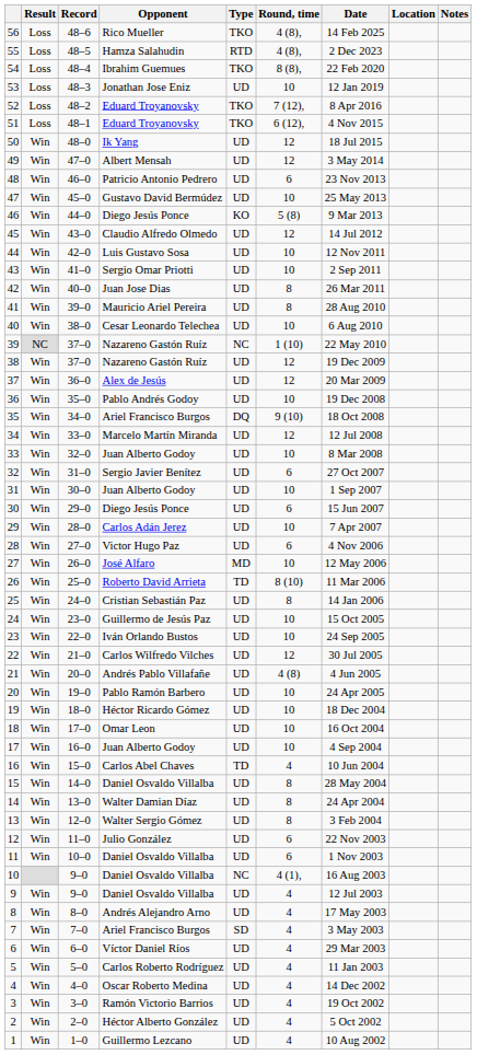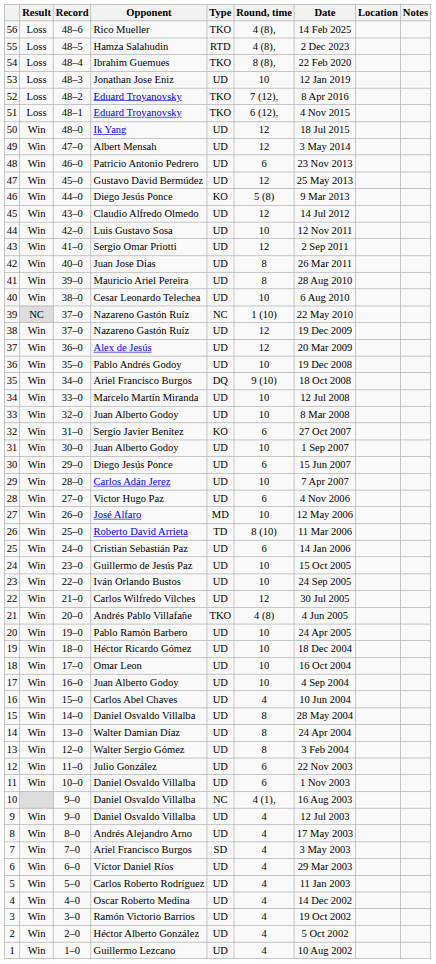 <table class=wikitable style=text-align:center>
 <tr>
 <th></th>
 <th>Result</th>
 <th>Record</th>
 <th>Opponent</th>
 <th>Type</th>
 <th>Round, time</th>
 <th>Date</th>
 <th>Location</th>
 <th>Notes</th>
 </tr>
 <tr>
 <td>56</td>
 <td>Loss</td>
 <td>48–6 </td>
 <td align=left>Rico Mueller</td>
 <td>TKO</td>
 <td>4 (8), </td>
 <td>14 Feb 2025</td>
 <td align=left></td>
 <td align=left></td>
 </tr>
 <tr>
 <td>55</td>
 <td>Loss</td>
 <td>48–5 </td>
 <td align=left>Hamza Salahudin</td>
 <td>RTD</td>
 <td>4 (8), </td>
 <td>2 Dec 2023</td>
 <td align=left></td>
 <td align=left></td>
 </tr>
 <tr>
 <td>54</td>
 <td>Loss</td>
 <td>48–4 </td>
 <td align=left>Ibrahim Guemues</td>
 <td>TKO</td>
 <td>8 (8), </td>
 <td>22 Feb 2020</td>
 <td align=left></td>
 <td align=left></td>
 </tr>
 <tr>
 <td>53</td>
 <td>Loss</td>
 <td>48–3 </td>
 <td align=left>Jonathan Jose Eniz</td>
 <td>UD</td>
 <td>10</td>
 <td>12 Jan 2019</td>
 <td align=left></td>
 <td align=left></td>
 </tr>
 <tr>
 <td>52</td>
 <td>Loss</td>
 <td>48–2 </td>
 <td align=left><a href='#'>Eduard Troyanovsky</a></td>
 <td>TKO</td>
 <td>7 (12), </td>
 <td>8 Apr 2016</td>
 <td align=left></td>
 <td align=left></td>
 </tr>
 <tr>
 <td>51</td>
 <td>Loss</td>
 <td>48–1 </td>
 <td align=left><a href='#'>Eduard Troyanovsky</a></td>
 <td>TKO</td>
 <td>6 (12), </td>
 <td>4 Nov 2015</td>
 <td align=left></td>
 <td align=left></td>
 </tr>
 <tr>
 <td>50</td>
 <td>Win</td>
 <td>48–0 </td>
 <td align=left><a href='#'>Ik Yang</a></td>
 <td>UD</td>
 <td>12</td>
 <td>18 Jul 2015</td>
 <td align=left></td>
 <td align=left></td>
 </tr>
 <tr>
 <td>49</td>
 <td>Win</td>
 <td>47–0 </td>
 <td align=left>Albert Mensah</td>
 <td>UD</td>
 <td>12</td>
 <td>3 May 2014</td>
 <td align=left></td>
 <td align=left></td>
 </tr>
 <tr>
 <td>48</td>
 <td>Win</td>
 <td>46–0 </td>
 <td align=left>Patricio Antonio Pedrero</td>
 <td>UD</td>
 <td>6</td>
 <td>23 Nov 2013</td>
 <td align=left></td>
 <td align=left></td>
 </tr>
 <tr>
 <td>47</td>
 <td>Win</td>
 <td>45–0 </td>
 <td align=left>Gustavo David Bermúdez</td>
 <td>UD</td>
-<td>10</td>
+<td>12</td>
 <td>25 May 2013</td>
 <td align=left></td>
 <td align=left></td>
 </tr>
 <tr>
 <td>46</td>
 <td>Win</td>
 <td>44–0 </td>
 <td align=left>Diego Jesús Ponce</td>
 <td>KO</td>
 <td>5 (8)</td>
 <td>9 Mar 2013</td>
 <td align=left></td>
 <td align=left></td>
 </tr>
 <tr>
 <td>45</td>
 <td>Win</td>
 <td>43–0 </td>
 <td align=left>Claudio Alfredo Olmedo</td>
 <td>UD</td>
 <td>12</td>
 <td>14 Jul 2012</td>
 <td align=left></td>
 <td align=left></td>
 </tr>
 <tr>
 <td>44</td>
 <td>Win</td>
 <td>42–0 </td>
 <td align=left>Luis Gustavo Sosa</td>
 <td>UD</td>
 <td>10</td>
 <td>12 Nov 2011</td>
 <td align=left></td>
 <td align=left></td>
 </tr>
 <tr>
 <td>43</td>
 <td>Win</td>
 <td>41–0 </td>
 <td align=left>Sergio Omar Priotti</td>
 <td>UD</td>
-<td>10</td>
+<td>12</td>
 <td>2 Sep 2011</td>
 <td align=left></td>
 <td align=left></td>
 </tr>
 <tr>
 <td>42</td>
 <td>Win</td>
 <td>40–0 </td>
 <td align=left>Juan Jose Dias</td>
 <td>UD</td>
 <td>8</td>
 <td>26 Mar 2011</td>
 <td align=left></td>
 <td align=left></td>
 </tr>
 <tr>
 <td>41</td>
 <td>Win</td>
 <td>39–0 </td>
 <td align=left>Mauricio Ariel Pereira</td>
 <td>UD</td>
 <td>8</td>
 <td>28 Aug 2010</td>
 <td align=left></td>
 <td align=left></td>
 </tr>
 <tr>
 <td>40</td>
 <td>Win</td>
 <td>38–0 </td>
 <td align=left>Cesar Leonardo Telechea</td>
 <td>UD</td>
 <td>10</td>
 <td>6 Aug 2010</td>
 <td align=left></td>
 <td align=left></td>
 </tr>
 <tr>
 <td>39</td>
 <td style="background:#DDD">NC</td>
 <td>37–0 </td>
 <td align=left>Nazareno Gastón Ruíz</td>
 <td>NC</td>
 <td>1 (10)</td>
 <td>22 May 2010</td>
 <td align=left></td>
 <td align=left></td>
 </tr>
 <tr>
 <td>38</td>
 <td>Win</td>
 <td>37–0 </td>
 <td align=left>Nazareno Gastón Ruíz</td>
 <td>UD</td>
 <td>12</td>
 <td>19 Dec 2009</td>
 <td align=left></td>
 <td align=left></td>
 </tr>
 <tr>
 <td>37</td>
 <td>Win</td>
 <td>36–0 </td>
 <td align=left><a href='#'>Alex de Jesús</a></td>
 <td>UD</td>
 <td>12</td>
 <td>20 Mar 2009</td>
 <td align=left></td>
 <td align=left></td>
 </tr>
 <tr>
 <td>36</td>
 <td>Win</td>
 <td>35–0 </td>
 <td align=left>Pablo Andrés Godoy</td>
 <td>UD</td>
 <td>10</td>
 <td>19 Dec 2008</td>
 <td align=left></td>
 <td align=left></td>
 </tr>
 <tr>
 <td>35</td>
 <td>Win</td>
 <td>34–0 </td>
 <td align=left>Ariel Francisco Burgos</td>
 <td>DQ</td>
 <td>9 (10)</td>
 <td>18 Oct 2008</td>
 <td align=left></td>
 <td align=left></td>
 </tr>
 <tr>
 <td>34</td>
 <td>Win</td>
 <td>33–0 </td>
 <td align=left>Marcelo Martín Miranda</td>
 <td>UD</td>
-<td>12</td>
+<td>10</td>
 <td>12 Jul 2008</td>
 <td align=left></td>
 <td align=left></td>
 </tr>
 <tr>
 <td>33</td>
 <td>Win</td>
 <td>32–0 </td>
 <td align=left>Juan Alberto Godoy</td>
 <td>UD</td>
 <td>10</td>
 <td>8 Mar 2008</td>
 <td align=left></td>
 <td align=left></td>
 </tr>
 <tr>
 <td>32</td>
 <td>Win</td>
 <td>31–0 </td>
 <td align=left>Sergio Javier Benítez</td>
-<td>UD</td>
+<td>KO</td>
 <td>6</td>
 <td>27 Oct 2007</td>
 <td align=left></td>
 <td align=left></td>
 </tr>
 <tr>
 <td>31</td>
 <td>Win</td>
 <td>30–0 </td>
 <td align=left>Juan Alberto Godoy</td>
 <td>UD</td>
 <td>10</td>
 <td>1 Sep 2007</td>
 <td align=left></td>
 <td align=left></td>
 </tr>
 <tr>
 <td>30</td>
 <td>Win</td>
 <td>29–0 </td>
 <td align=left>Diego Jesús Ponce</td>
 <td>UD</td>
 <td>6</td>
 <td>15 Jun 2007</td>
 <td align=left></td>
 <td align=left></td>
 </tr>
 <tr>
 <td>29</td>
 <td>Win</td>
 <td>28–0 </td>
 <td align=left><a href='#'>Carlos Adán Jerez</a></td>
 <td>UD</td>
 <td>10</td>
 <td>7 Apr 2007</td>
 <td align=left></td>
 <td align=left></td>
 </tr>
 <tr>
 <td>28</td>
 <td>Win</td>
 <td>27–0 </td>
 <td align=left>Victor Hugo Paz</td>
 <td>UD</td>
 <td>6</td>
 <td>4 Nov 2006</td>
 <td align=left></td>
 <td align=left></td>
 </tr>
 <tr>
 <td>27</td>
 <td>Win</td>
 <td>26–0 </td>
 <td align=left><a href='#'>José Alfaro</a></td>
 <td>MD</td>
 <td>10</td>
 <td>12 May 2006</td>
 <td align=left></td>
 <td align=left></td>
 </tr>
 <tr>
 <td>26</td>
 <td>Win</td>
 <td>25–0 </td>
 <td align=left><a href='#'>Roberto David Arrieta</a></td>
 <td>TD</td>
 <td>8 (10)</td>
 <td>11 Mar 2006</td>
 <td align=left></td>
 <td align=left></td>
 </tr>
 <tr>
 <td>25</td>
 <td>Win</td>
 <td>24–0 </td>
 <td align=left>Cristian Sebastián Paz</td>
 <td>UD</td>
-<td>8</td>
+<td>6</td>
 <td>14 Jan 2006</td>
 <td align=left></td>
 <td align=left></td>
 </tr>
 <tr>
 <td>24</td>
 <td>Win</td>
 <td>23–0 </td>
 <td align=left>Guillermo de Jesús Paz</td>
 <td>UD</td>
 <td>10</td>
 <td>15 Oct 2005</td>
 <td align=left></td>
 <td align=left></td>
 </tr>
 <tr>
 <td>23</td>
 <td>Win</td>
 <td>22–0 </td>
 <td align=left>Iván Orlando Bustos</td>
 <td>UD</td>
 <td>10</td>
 <td>24 Sep 2005</td>
 <td align=left></td>
 <td align=left></td>
 </tr>
 <tr>
 <td>22</td>
 <td>Win</td>
 <td>21–0 </td>
 <td align=left>Carlos Wilfredo Vilches</td>
 <td>UD</td>
 <td>12</td>
 <td>30 Jul 2005</td>
 <td align=left></td>
 <td align=left></td>
 </tr>
 <tr>
 <td>21</td>
 <td>Win</td>
 <td>20–0 </td>
 <td align=left>Andrés Pablo Villafañe</td>
-<td>UD</td>
+<td>TKO</td>
 <td>4 (8)</td>
 <td>4 Jun 2005</td>
 <td align=left></td>
 <td align=left></td>
 </tr>
 <tr>
 <td>20</td>
 <td>Win</td>
 <td>19–0 </td>
 <td align=left>Pablo Ramón Barbero</td>
 <td>UD</td>
 <td>10</td>
 <td>24 Apr 2005</td>
 <td align=left></td>
 <td align=left></td>
 </tr>
 <tr>
 <td>19</td>
 <td>Win</td>
 <td>18–0 </td>
 <td align=left>Héctor Ricardo Gómez</td>
 <td>UD</td>
 <td>10</td>
 <td>18 Dec 2004</td>
 <td align=left></td>
 <td align=left></td>
 </tr>
 <tr>
 <td>18</td>
 <td>Win</td>
 <td>17–0 </td>
 <td align=left>Omar Leon</td>
 <td>UD</td>
 <td>10</td>
 <td>16 Oct 2004</td>
 <td align=left></td>
 <td align=left></td>
 </tr>
 <tr>
 <td>17</td>
 <td>Win</td>
 <td>16–0 </td>
 <td align=left>Juan Alberto Godoy</td>
 <td>UD</td>
 <td>10</td>
 <td>4 Sep 2004</td>
 <td align=left></td>
 <td align=left></td>
 </tr>
 <tr>
 <td>16</td>
 <td>Win</td>
 <td>15–0 </td>
 <td align=left>Carlos Abel Chaves</td>
-<td>TD</td>
+<td>UD</td>
 <td>4</td>
 <td>10 Jun 2004</td>
 <td align=left></td>
 <td align=left></td>
 </tr>
 <tr>
 <td>15</td>
 <td>Win</td>
 <td>14–0 </td>
 <td align=left>Daniel Osvaldo Villalba</td>
 <td>UD</td>
 <td>8</td>
 <td>28 May 2004</td>
 <td align=left></td>
 <td align=left></td>
 </tr>
 <tr>
 <td>14</td>
 <td>Win</td>
 <td>13–0 </td>
 <td align=left>Walter Damian Díaz</td>
 <td>UD</td>
 <td>8</td>
 <td>24 Apr 2004</td>
 <td align=left></td>
 <td align=left></td>
 </tr>
 <tr>
 <td>13</td>
 <td>Win</td>
 <td>12–0 </td>
 <td align=left>Walter Sergio Gómez</td>
 <td>UD</td>
 <td>8</td>
 <td>3 Feb 2004</td>
 <td align=left></td>
 <td align=left></td>
 </tr>
 <tr>
 <td>12</td>
 <td>Win</td>
 <td>11–0 </td>
 <td align=left>Julio González</td>
 <td>UD</td>
 <td>6</td>
 <td>22 Nov 2003</td>
 <td align=left></td>
 <td align=left></td>
 </tr>
 <tr>
 <td>11</td>
 <td>Win</td>
 <td>10–0 </td>
 <td align=left>Daniel Osvaldo Villalba</td>
 <td>UD</td>
 <td>6</td>
 <td>1 Nov 2003</td>
 <td align=left></td>
 <td align=left></td>
 </tr>
 <tr>
 <td>10</td>
 <td style="background:#DDD"></td>
 <td>9–0 </td>
 <td align=left>Daniel Osvaldo Villalba</td>
 <td>NC</td>
 <td>4 (1), </td>
 <td>16 Aug 2003</td>
 <td align=left></td>
 <td align=left></td>
 </tr>
 <tr>
 <td>9</td>
 <td>Win</td>
 <td>9–0</td>
 <td align=left>Daniel Osvaldo Villalba</td>
 <td>UD</td>
 <td>4</td>
 <td>12 Jul 2003</td>
 <td align=left></td>
 <td align=left></td>
 </tr>
 <tr>
 <td>8</td>
 <td>Win</td>
 <td>8–0</td>
 <td align=left>Andrés Alejandro Arno</td>
 <td>UD</td>
 <td>4</td>
 <td>17 May 2003</td>
 <td align=left></td>
 <td align=left></td>
 </tr>
 <tr>
 <td>7</td>
 <td>Win</td>
 <td>7–0</td>
 <td align=left>Ariel Francisco Burgos</td>
 <td>SD</td>
 <td>4</td>
 <td>3 May 2003</td>
 <td align=left></td>
 <td align=left></td>
 </tr>
 <tr>
 <td>6</td>
 <td>Win</td>
 <td>6–0</td>
 <td align=left>Víctor Daniel Ríos</td>
 <td>UD</td>
 <td>4</td>
 <td>29 Mar 2003</td>
 <td align=left></td>
 <td align=left></td>
 </tr>
 <tr>
 <td>5</td>
 <td>Win</td>
 <td>5–0</td>
 <td align=left>Carlos Roberto Rodríguez</td>
 <td>UD</td>
 <td>4</td>
 <td>11 Jan 2003</td>
 <td align=left></td>
 <td align=left></td>
 </tr>
 <tr>
 <td>4</td>
 <td>Win</td>
 <td>4–0</td>
 <td align=left>Oscar Roberto Medina</td>
 <td>UD</td>
 <td>4</td>
 <td>14 Dec 2002</td>
 <td align=left></td>
 <td align=left></td>
 </tr>
 <tr>
 <td>3</td>
 <td>Win</td>
 <td>3–0</td>
 <td align=left>Ramón Victorio Barrios</td>
 <td>UD</td>
 <td>4</td>
 <td>19 Oct 2002</td>
 <td align=left></td>
 <td align=left></td>
 </tr>
 <tr>
 <td>2</td>
 <td>Win</td>
 <td>2–0</td>
 <td align=left>Héctor Alberto González</td>
 <td>UD</td>
 <td>4</td>
 <td>5 Oct 2002</td>
 <td align=left></td>
 <td align=left></td>
 </tr>
 <tr>
 <td>1</td>
 <td>Win</td>
 <td>1–0</td>
 <td align=left>Guillermo Lezcano</td>
 <td>UD</td>
 <td>4</td>
 <td>10 Aug 2002</td>
 <td align=left></td>
 <td align=left></td>
 </tr>
 </table>
